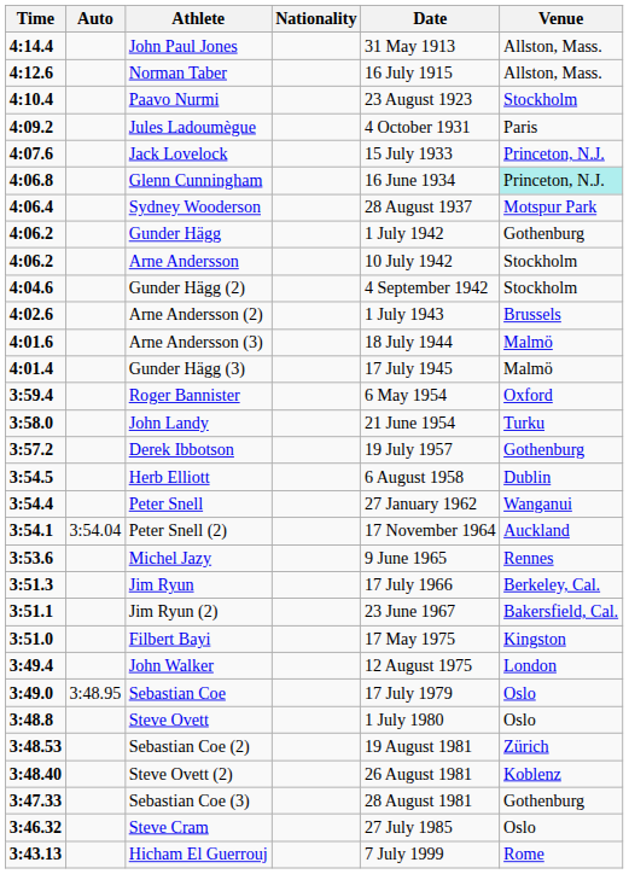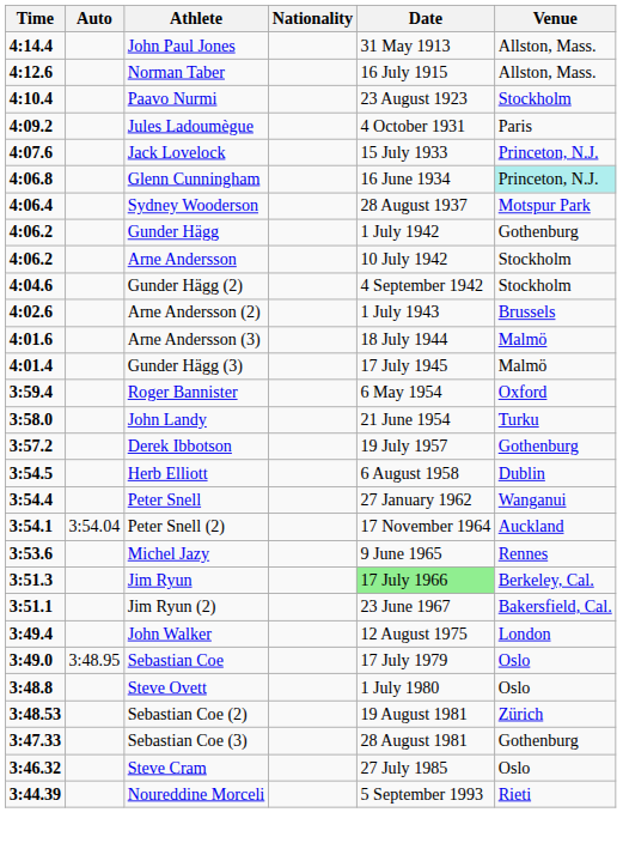 <table class="wikitable">
 <tr>
 <th>Time</th>
 <th>Auto</th>
 <th>Athlete</th>
 <th>Nationality</th>
 <th>Date</th>
 <th>Venue</th>
 </tr>
 <tr>
 <td><strong>4:14.4</strong></td>
 <td></td>
 <td><a href='#'>John Paul Jones</a></td>
 <td></td>
 <td>31 May 1913</td>
 <td>Allston, Mass.</td>
 </tr>
 <tr>
 <td><strong>4:12.6</strong></td>
 <td></td>
 <td><a href='#'>Norman Taber</a></td>
 <td></td>
 <td>16 July 1915</td>
 <td>Allston, Mass.</td>
 </tr>
 <tr>
 <td><strong>4:10.4</strong></td>
 <td></td>
 <td><a href='#'>Paavo Nurmi</a></td>
 <td></td>
 <td>23 August 1923</td>
 <td><a href='#'>Stockholm</a></td>
 </tr>
 <tr>
 <td><strong>4:09.2</strong></td>
 <td></td>
 <td><a href='#'>Jules Ladoumègue</a></td>
 <td></td>
 <td>4 October 1931</td>
 <td>Paris</td>
 </tr>
 <tr>
 <td><strong>4:07.6</strong></td>
 <td></td>
 <td><a href='#'>Jack Lovelock</a></td>
 <td></td>
 <td>15 July 1933</td>
 <td><a href='#'>Princeton, N.J.</a></td>
 </tr>
 <tr>
 <td><strong>4:06.8</strong></td>
 <td></td>
 <td><a href='#'>Glenn Cunningham</a></td>
 <td></td>
 <td>16 June 1934</td>
 <td style="background: paleturquoise;">Princeton, N.J.</td>
 </tr>
 <tr>
 <td><strong>4:06.4</strong></td>
 <td></td>
 <td><a href='#'>Sydney Wooderson</a></td>
 <td></td>
 <td>28 August 1937</td>
 <td><a href='#'>Motspur Park</a></td>
 </tr>
 <tr>
 <td><strong>4:06.2</strong></td>
 <td></td>
 <td><a href='#'>Gunder Hägg</a></td>
 <td></td>
 <td>1 July 1942</td>
 <td>Gothenburg</td>
 </tr>
 <tr>
 <td><strong>4:06.2</strong></td>
 <td></td>
 <td><a href='#'>Arne Andersson</a></td>
 <td></td>
 <td>10 July 1942</td>
 <td>Stockholm</td>
 </tr>
 <tr>
 <td><strong>4:04.6</strong></td>
 <td></td>
 <td>Gunder Hägg (2)</td>
 <td></td>
 <td>4 September 1942</td>
 <td>Stockholm</td>
 </tr>
 <tr>
 <td><strong>4:02.6</strong></td>
 <td></td>
 <td>Arne Andersson (2)</td>
 <td></td>
 <td>1 July 1943</td>
 <td><a href='#'>Brussels</a></td>
 </tr>
 <tr>
 <td><strong>4:01.6</strong></td>
 <td></td>
 <td>Arne Andersson (3)</td>
 <td></td>
 <td>18 July 1944</td>
 <td><a href='#'>Malmö</a></td>
 </tr>
 <tr>
 <td><strong>4:01.4</strong></td>
 <td></td>
 <td>Gunder Hägg (3)</td>
 <td></td>
 <td>17 July 1945</td>
 <td>Malmö</td>
 </tr>
 <tr>
 <td><strong>3:59.4</strong></td>
 <td></td>
 <td><a href='#'>Roger Bannister</a></td>
 <td></td>
 <td>6 May 1954</td>
 <td><a href='#'>Oxford</a></td>
 </tr>
 <tr>
 <td><strong>3:58.0</strong></td>
 <td></td>
 <td><a href='#'>John Landy</a></td>
 <td></td>
 <td>21 June 1954</td>
 <td><a href='#'>Turku</a></td>
 </tr>
 <tr>
 <td><strong>3:57.2</strong></td>
 <td></td>
 <td><a href='#'>Derek Ibbotson</a></td>
 <td></td>
 <td>19 July 1957</td>
 <td><a href='#'>Gothenburg</a></td>
 </tr>
 <tr>
 <td><strong>3:54.5</strong></td>
 <td></td>
 <td><a href='#'>Herb Elliott</a></td>
 <td></td>
 <td>6 August 1958</td>
 <td><a href='#'>Dublin</a></td>
 </tr>
 <tr>
 <td><strong>3:54.4</strong></td>
 <td></td>
 <td><a href='#'>Peter Snell</a></td>
 <td></td>
 <td>27 January 1962</td>
 <td><a href='#'>Wanganui</a></td>
 </tr>
 <tr>
 <td><strong>3:54.1</strong></td>
 <td>3:54.04</td>
 <td>Peter Snell (2)</td>
 <td></td>
 <td>17 November 1964</td>
 <td><a href='#'>Auckland</a></td>
 </tr>
 <tr>
 <td><strong>3:53.6</strong></td>
 <td></td>
 <td><a href='#'>Michel Jazy</a></td>
 <td></td>
 <td>9 June 1965</td>
 <td><a href='#'>Rennes</a></td>
 </tr>
 <tr>
 <td><strong>3:51.3</strong></td>
 <td></td>
 <td><a href='#'>Jim Ryun</a></td>
 <td></td>
-<td>17 July 1966</td>
+<td style="background: lightgreen;">17 July 1966</td>
 <td><a href='#'>Berkeley, Cal.</a></td>
 </tr>
 <tr>
 <td><strong>3:51.1</strong></td>
 <td></td>
 <td>Jim Ryun (2)</td>
 <td></td>
 <td>23 June 1967</td>
 <td><a href='#'>Bakersfield, Cal.</a></td>
-</tr>
-<tr>
-<td><strong>3:51.0</strong></td>
-<td></td>
-<td><a href='#'>Filbert Bayi</a></td>
-<td></td>
-<td>17 May 1975</td>
-<td><a href='#'>Kingston</a></td>
 </tr>
 <tr>
 <td><strong>3:49.4</strong></td>
 <td></td>
 <td><a href='#'>John Walker</a></td>
 <td></td>
 <td>12 August 1975</td>
 <td><a href='#'>London</a></td>
 </tr>
 <tr>
 <td><strong>3:49.0</strong></td>
 <td>3:48.95</td>
 <td><a href='#'>Sebastian Coe</a></td>
 <td></td>
 <td>17 July 1979</td>
 <td><a href='#'>Oslo</a></td>
 </tr>
 <tr>
 <td><strong>3:48.8</strong></td>
 <td></td>
 <td><a href='#'>Steve Ovett</a></td>
 <td></td>
 <td>1 July 1980</td>
 <td>Oslo</td>
 </tr>
 <tr>
 <td><strong>3:48.53</strong></td>
 <td></td>
 <td>Sebastian Coe (2)</td>
 <td></td>
 <td>19 August 1981</td>
 <td><a href='#'>Zürich</a></td>
 </tr>
 <tr>
-<td><strong>3:48.40</strong></td>
-<td></td>
-<td>Steve Ovett (2)</td>
-<td></td>
-<td>26 August 1981</td>
-<td><a href='#'>Koblenz</a></td>
-</tr>
-<tr>
 <td><strong>3:47.33</strong></td>
 <td></td>
 <td>Sebastian Coe (3)</td>
 <td></td>
 <td>28 August 1981</td>
 <td>Gothenburg</td>
 </tr>
 <tr>
 <td><strong>3:46.32</strong></td>
 <td></td>
 <td><a href='#'>Steve Cram</a></td>
 <td></td>
 <td>27 July 1985</td>
 <td>Oslo</td>
 </tr>
 <tr>
-<td><strong>3:43.13</strong></td>
+<td><strong>3:44.39</strong></td>
 <td></td>
-<td><a href='#'>Hicham El Guerrouj</a></td>
+<td><a href='#'>Noureddine Morceli</a></td>
 <td></td>
-<td>7 July 1999</td>
-<td><a href='#'>Rome</a></td>
+<td>5 September 1993</td>
+<td><a href='#'>Rieti</a></td>
 </tr>
 </table>
